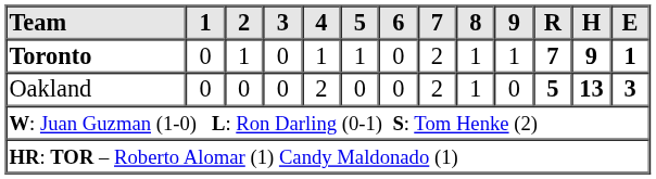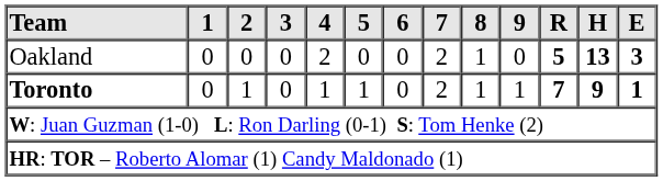 <table border=1 cellspacing=0 width=425 style="margin-left:3em;">
 <tr style="text-align:center; background-color:#e6e6e6;">
 <th align=left width=28%>Team</th>
 <th width=6%>1</th>
 <th width=6%>2</th>
 <th width=6%>3</th>
 <th width=6%>4</th>
 <th width=6%>5</th>
 <th width=6%>6</th>
 <th width=6%>7</th>
 <th width=6%>8</th>
 <th width=6%>9</th>
 <th width=6%>R</th>
 <th width=6%>H</th>
 <th width=6%>E</th>
 </tr>
 <tr style="text-align:center;">
+<td align=left>Oakland</td>
+<td>0</td>
+<td>0</td>
+<td>0</td>
+<td>2</td>
+<td>0</td>
+<td>0</td>
+<td>2</td>
+<td>1</td>
+<td>0</td>
+<td><strong>5</strong></td>
+<td><strong>13</strong></td>
+<td><strong>3</strong></td>
+</tr>
+<tr style="text-align:center;">
 <td align=left><strong>Toronto</strong></td>
 <td>0</td>
 <td>1</td>
 <td>0</td>
 <td>1</td>
 <td>1</td>
 <td>0</td>
 <td>2</td>
 <td>1</td>
 <td>1</td>
 <td><strong>7</strong></td>
 <td><strong>9</strong></td>
 <td><strong>1</strong></td>
 </tr>
-<tr style="text-align:center;">
-<td align=left>Oakland</td>
-<td>0</td>
-<td>0</td>
-<td>0</td>
-<td>2</td>
-<td>0</td>
-<td>0</td>
-<td>2</td>
-<td>1</td>
-<td>0</td>
-<td><strong>5</strong></td>
-<td><strong>13</strong></td>
-<td><strong>3</strong></td>
-</tr>
 <tr style="text-align:left;">
 <td colspan=13><small><strong>W</strong>: <a href='#'>Juan Guzman</a> (1-0)   <strong>L</strong>: <a href='#'>Ron Darling</a> (0-1)  <strong>S</strong>: <a href='#'>Tom Henke</a> (2)</small></td>
 </tr>
 <tr style="text-align:left;">
 <td colspan=13><small><strong>HR</strong>: <strong>TOR</strong> – <a href='#'>Roberto Alomar</a> (1) <a href='#'>Candy Maldonado</a> (1)</small></td>
 </tr>
 </table>
